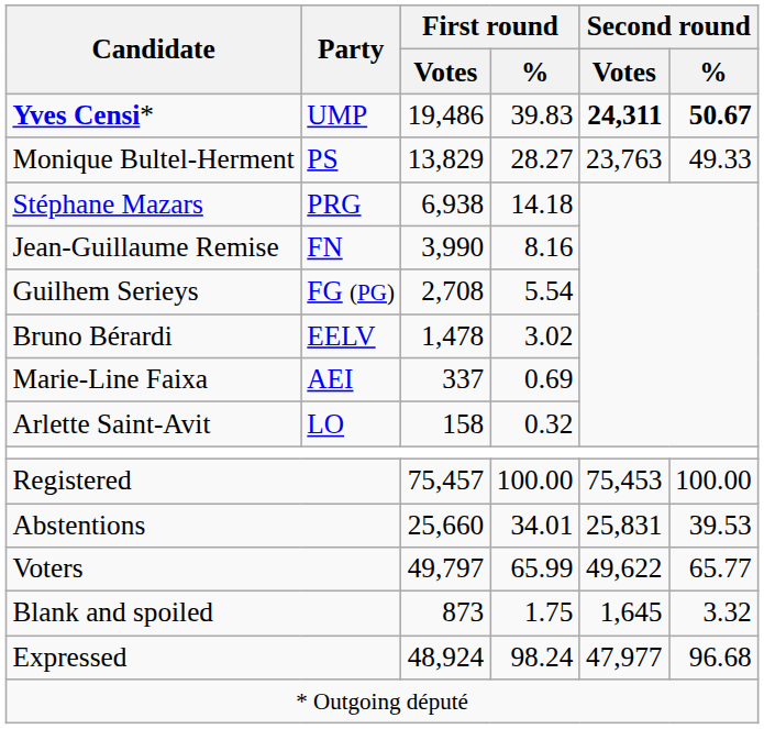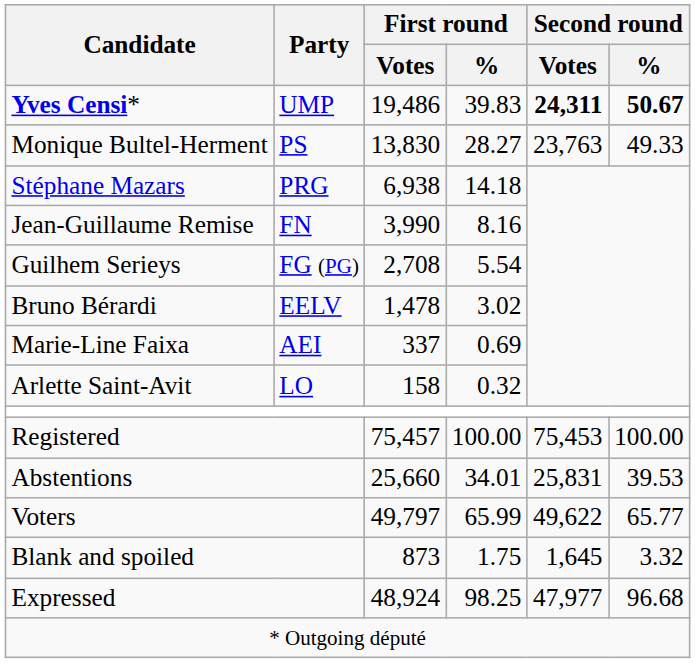 <table class="wikitable" style="margin: 0 auto">
 <tr>
 <th rowspan=2>Candidate</th>
 <th rowspan=2>Party</th>
 <th colspan=2>First round</th>
 <th colspan=2>Second round</th>
 </tr>
 <tr>
 <th>Votes</th>
 <th>%</th>
 <th>Votes</th>
 <th>%</th>
 </tr>
 <tr>
 <td><strong><a href='#'>Yves Censi</a></strong>*</td>
 <td><a href='#'>UMP</a></td>
 <td style="text-align: right">19,486</td>
 <td style="text-align: right">39.83</td>
 <td style="text-align: right"><strong>24,311</strong></td>
 <td style="text-align: right"><strong>50.67</strong></td>
 </tr>
 <tr>
 <td>Monique Bultel-Herment</td>
 <td><a href='#'>PS</a></td>
-<td style="text-align: right">13,829</td>
+<td style="text-align: right">13,830</td>
 <td style="text-align: right">28.27</td>
 <td style="text-align: right">23,763</td>
 <td style="text-align: right">49.33</td>
 </tr>
 <tr>
 <td><a href='#'>Stéphane Mazars</a></td>
 <td><a href='#'>PRG</a></td>
 <td style="text-align: right">6,938</td>
 <td style="text-align: right">14.18</td>
 <td colspan=7 rowspan=6></td>
 </tr>
 <tr>
 <td>Jean-Guillaume Remise</td>
 <td><a href='#'>FN</a></td>
 <td style="text-align: right">3,990</td>
 <td style="text-align: right">8.16</td>
 </tr>
 <tr>
 <td>Guilhem Serieys</td>
 <td><a href='#'>FG</a> <small>(<a href='#'>PG</a>)</small></td>
 <td style="text-align: right">2,708</td>
 <td style="text-align: right">5.54</td>
 </tr>
 <tr>
 <td>Bruno Bérardi</td>
 <td><a href='#'>EELV</a></td>
 <td style="text-align: right">1,478</td>
 <td style="text-align: right">3.02</td>
 </tr>
 <tr>
 <td>Marie-Line Faixa</td>
 <td><a href='#'>AEI</a></td>
 <td style="text-align: right">337</td>
 <td style="text-align: right">0.69</td>
 </tr>
 <tr>
 <td>Arlette Saint-Avit</td>
 <td><a href='#'>LO</a></td>
 <td style="text-align: right">158</td>
 <td style="text-align: right">0.32</td>
 </tr>
 <tr bgcolor=white>
 <td colspan=7></td>
 </tr>
 <tr>
 <td colspan=2>Registered</td>
 <td style="text-align: right">75,457</td>
 <td style="text-align: right">100.00</td>
 <td style="text-align: right">75,453</td>
 <td style="text-align: right">100.00</td>
 </tr>
 <tr>
 <td colspan=2>Abstentions</td>
 <td style="text-align: right">25,660</td>
 <td style="text-align: right">34.01</td>
 <td style="text-align: right">25,831</td>
 <td style="text-align: right">39.53</td>
 </tr>
 <tr>
 <td colspan=2>Voters</td>
 <td style="text-align: right">49,797</td>
 <td style="text-align: right">65.99</td>
 <td style="text-align: right">49,622</td>
 <td style="text-align: right">65.77</td>
 </tr>
 <tr>
 <td colspan=2>Blank and spoiled</td>
 <td style="text-align: right">873</td>
 <td style="text-align: right">1.75</td>
 <td style="text-align: right">1,645</td>
 <td style="text-align: right">3.32</td>
 </tr>
 <tr>
 <td colspan=2>Expressed</td>
 <td style="text-align: right">48,924</td>
-<td style="text-align: right">98.24</td>
+<td style="text-align: right">98.25</td>
 <td style="text-align: right">47,977</td>
 <td style="text-align: right">96.68</td>
 </tr>
 <tr>
 <td colspan=6 align=center><small>* Outgoing député</small></td>
 </tr>
 </table>
